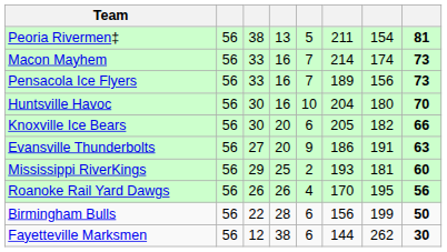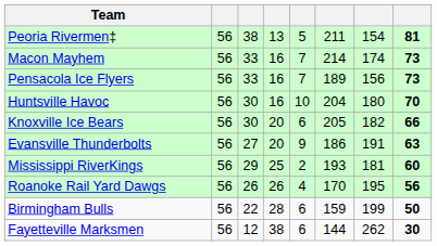 <table class="wikitable" style="text-align:center">
 <tr>
 <th width="40%">Team</th>
 <th width="5%"></th>
 <th width="5%"></th>
 <th width="5%"></th>
 <th width="5%"></th>
 <th width="7.5%"></th>
 <th width="7.5%"></th>
 <th width="7.5%"></th>
 </tr>
 <tr bgcolor=#CCFFCC>
 <td align=left><a href='#'>Peoria Rivermen</a>‡</td>
 <td>56</td>
 <td>38</td>
 <td>13</td>
 <td>5</td>
 <td>211</td>
 <td>154</td>
 <td><strong>81</strong></td>
 </tr>
 <tr bgcolor=#CCFFCC>
 <td align=left><a href='#'>Macon Mayhem</a></td>
 <td>56</td>
 <td>33</td>
 <td>16</td>
 <td>7</td>
 <td>214</td>
 <td>174</td>
 <td><strong>73</strong></td>
 </tr>
 <tr bgcolor=#CCFFCC>
 <td align=left><a href='#'>Pensacola Ice Flyers</a></td>
 <td>56</td>
 <td>33</td>
 <td>16</td>
 <td>7</td>
 <td>189</td>
 <td>156</td>
 <td><strong>73</strong></td>
 </tr>
 <tr bgcolor=#CCFFCC>
 <td align=left><a href='#'>Huntsville Havoc</a></td>
 <td>56</td>
 <td>30</td>
 <td>16</td>
 <td>10</td>
 <td>204</td>
 <td>180</td>
 <td><strong>70</strong></td>
 </tr>
 <tr bgcolor=#CCFFCC>
 <td align=left><a href='#'>Knoxville Ice Bears</a></td>
 <td>56</td>
 <td>30</td>
 <td>20</td>
 <td>6</td>
 <td>205</td>
 <td>182</td>
 <td><strong>66</strong></td>
 </tr>
 <tr bgcolor=#CCFFCC>
 <td align=left><a href='#'>Evansville Thunderbolts</a></td>
 <td>56</td>
 <td>27</td>
 <td>20</td>
 <td>9</td>
 <td>186</td>
 <td>191</td>
 <td><strong>63</strong></td>
 </tr>
 <tr bgcolor=#CCFFCC>
 <td align=left><a href='#'>Mississippi RiverKings</a></td>
 <td>56</td>
 <td>29</td>
 <td>25</td>
 <td>2</td>
 <td>193</td>
 <td>181</td>
 <td><strong>60</strong></td>
 </tr>
 <tr bgcolor=#CCFFCC>
 <td align=left><a href='#'>Roanoke Rail Yard Dawgs</a></td>
 <td>56</td>
 <td>26</td>
 <td>26</td>
 <td>4</td>
 <td>170</td>
 <td>195</td>
 <td><strong>56</strong></td>
 </tr>
 <tr bgcolor=>
 <td align=left><a href='#'>Birmingham Bulls</a></td>
 <td>56</td>
 <td>22</td>
 <td>28</td>
 <td>6</td>
-<td>156</td>
+<td>159</td>
 <td>199</td>
 <td><strong>50</strong></td>
 </tr>
 <tr bgcolor=>
 <td align=left><a href='#'>Fayetteville Marksmen</a></td>
 <td>56</td>
 <td>12</td>
 <td>38</td>
 <td>6</td>
 <td>144</td>
 <td>262</td>
 <td><strong>30</strong></td>
 </tr>
 </table>
